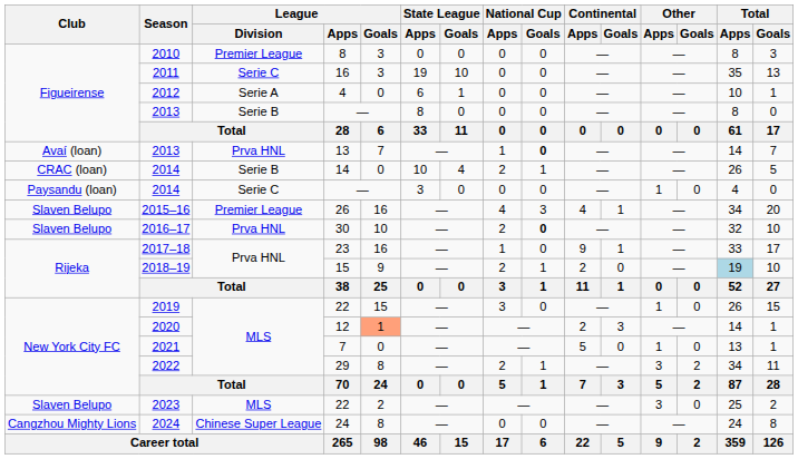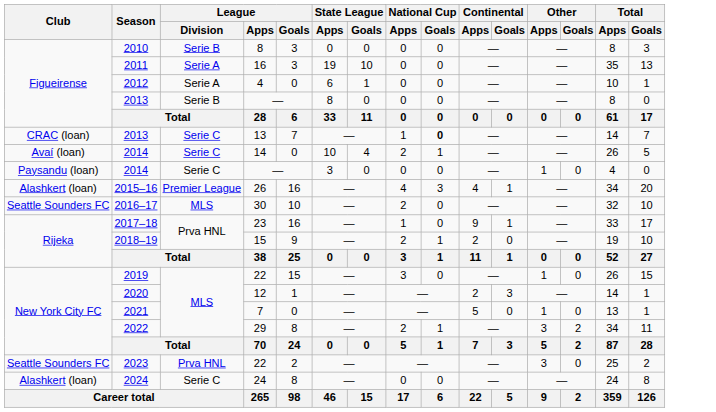 <table class="wikitable" style="text-align:center">
 <tr>
 <th rowspan="2">Club</th>
 <th rowspan="2">Season</th>
 <th colspan="3">League</th>
 <th colspan="2">State League</th>
 <th colspan="2">National Cup</th>
 <th colspan="2">Continental</th>
 <th colspan="2">Other</th>
 <th colspan="2">Total</th>
 </tr>
 <tr>
 <th>Division</th>
 <th>Apps</th>
 <th>Goals</th>
 <th>Apps</th>
 <th>Goals</th>
 <th>Apps</th>
 <th>Goals</th>
 <th>Apps</th>
 <th>Goals</th>
 <th>Apps</th>
 <th>Goals</th>
 <th>Apps</th>
 <th>Goals</th>
 </tr>
 <tr>
 <td rowspan="5"><a href='#'>Figueirense</a></td>
 <td><a href='#'>2010</a></td>
-<td><a href='#'>Premier League</a></td>
+<td><a href='#'>Serie B</a></td>
 <td>8</td>
 <td>3</td>
 <td>0</td>
 <td>0</td>
 <td>0</td>
 <td>0</td>
 <td colspan="2">—</td>
 <td colspan="2">—</td>
 <td>8</td>
 <td>3</td>
 </tr>
 <tr>
 <td><a href='#'>2011</a></td>
-<td><a href='#'>Serie C</a></td>
+<td><a href='#'>Serie A</a></td>
 <td>16</td>
 <td>3</td>
 <td>19</td>
 <td>10</td>
 <td>0</td>
 <td>0</td>
 <td colspan="2">—</td>
 <td colspan="2">—</td>
 <td>35</td>
 <td>13</td>
 </tr>
 <tr>
 <td><a href='#'>2012</a></td>
 <td>Serie A</td>
 <td>4</td>
 <td>0</td>
 <td>6</td>
 <td>1</td>
 <td>0</td>
 <td>0</td>
 <td colspan="2">—</td>
 <td colspan="2">—</td>
 <td>10</td>
 <td>1</td>
 </tr>
 <tr>
 <td><a href='#'>2013</a></td>
 <td>Serie B</td>
 <td colspan="2">—</td>
 <td>8</td>
 <td>0</td>
 <td>0</td>
 <td>0</td>
 <td colspan="2">—</td>
 <td colspan="2">—</td>
 <td>8</td>
 <td>0</td>
 </tr>
 <tr>
 <th colspan="2">Total</th>
 <th>28</th>
 <th>6</th>
 <th>33</th>
 <th>11</th>
 <th>0</th>
 <th>0</th>
 <th>0</th>
 <th>0</th>
 <th>0</th>
 <th>0</th>
 <th>61</th>
 <th>17</th>
 </tr>
 <tr>
-<td><a href='#'>Avaí</a> (loan)</td>
+<td><a href='#'>CRAC</a> (loan)</td>
 <td><a href='#'>2013</a></td>
-<td><a href='#'>Prva HNL</a></td>
+<td><a href='#'>Serie C</a></td>
 <td>13</td>
 <td>7</td>
 <td colspan="2">—</td>
 <td>1</td>
 <td><strong>0</strong></td>
 <td colspan="2">—</td>
 <td colspan="2">—</td>
 <td>14</td>
 <td>7</td>
 </tr>
 <tr>
-<td><a href='#'>CRAC</a> (loan)</td>
+<td><a href='#'>Avaí</a> (loan)</td>
 <td><a href='#'>2014</a></td>
-<td>Serie B</td>
+<td><a href='#'>Serie C</a></td>
 <td>14</td>
 <td>0</td>
 <td>10</td>
 <td>4</td>
 <td>2</td>
 <td>1</td>
 <td colspan="2">—</td>
 <td colspan="2">—</td>
 <td>26</td>
 <td>5</td>
 </tr>
 <tr>
 <td><a href='#'>Paysandu</a>  (loan)</td>
 <td><a href='#'>2014</a></td>
 <td>Serie C</td>
 <td colspan="2">—</td>
 <td>3</td>
 <td>0</td>
 <td>0</td>
 <td>0</td>
 <td colspan="2">—</td>
 <td>1</td>
 <td>0</td>
 <td>4</td>
 <td>0</td>
 </tr>
 <tr>
-<td><a href='#'>Slaven Belupo</a></td>
+<td><a href='#'>Alashkert</a> (loan)</td>
 <td><a href='#'>2015–16</a></td>
 <td><a href='#'>Premier League</a></td>
 <td>26</td>
 <td>16</td>
 <td colspan="2">—</td>
 <td>4</td>
 <td>3</td>
 <td>4</td>
 <td>1</td>
 <td colspan="2">—</td>
 <td>34</td>
 <td>20</td>
 </tr>
 <tr>
-<td><a href='#'>Slaven Belupo</a></td>
+<td><a href='#'>Seattle Sounders FC</a></td>
 <td><a href='#'>2016–17</a></td>
-<td><a href='#'>Prva HNL</a></td>
+<td><a href='#'>MLS</a></td>
 <td>30</td>
 <td>10</td>
 <td colspan="2">—</td>
 <td>2</td>
-<td><strong>0</strong></td>
+<td>0</td>
 <td colspan="2">—</td>
 <td colspan="2">—</td>
 <td>32</td>
 <td>10</td>
 </tr>
 <tr>
 <td rowspan="3"><a href='#'>Rijeka</a></td>
 <td><a href='#'>2017–18</a></td>
 <td rowspan="2">Prva HNL</td>
 <td>23</td>
 <td>16</td>
 <td colspan="2">—</td>
 <td>1</td>
 <td>0</td>
 <td>9</td>
 <td>1</td>
 <td colspan="2">—</td>
 <td>33</td>
 <td>17</td>
 </tr>
 <tr>
 <td><a href='#'>2018–19</a></td>
 <td>15</td>
 <td>9</td>
 <td colspan="2">—</td>
 <td>2</td>
 <td>1</td>
 <td>2</td>
 <td>0</td>
 <td colspan="2">—</td>
-<td style="background: lightblue;">19</td>
+<td>19</td>
 <td>10</td>
 </tr>
 <tr>
 <th colspan="2">Total</th>
 <th>38</th>
 <th>25</th>
 <th>0</th>
 <th>0</th>
 <th>3</th>
 <th>1</th>
 <th>11</th>
 <th>1</th>
 <th>0</th>
 <th>0</th>
 <th>52</th>
 <th>27</th>
 </tr>
 <tr>
 <td rowspan="5"><a href='#'>New York City FC</a></td>
 <td><a href='#'>2019</a></td>
 <td rowspan="4"><a href='#'>MLS</a></td>
 <td>22</td>
 <td>15</td>
 <td colspan="2">—</td>
 <td>3</td>
 <td>0</td>
 <td colspan="2">—</td>
 <td>1</td>
 <td>0</td>
 <td>26</td>
 <td>15</td>
 </tr>
 <tr>
 <td><a href='#'>2020</a></td>
 <td>12</td>
-<td style="background: lightsalmon;">1</td>
+<td>1</td>
 <td colspan="2">—</td>
 <td colspan="2">—</td>
 <td>2</td>
 <td>3</td>
 <td colspan="2">—</td>
 <td>14</td>
 <td>1</td>
 </tr>
 <tr>
 <td><a href='#'>2021</a></td>
 <td>7</td>
 <td>0</td>
 <td colspan="2">—</td>
 <td colspan="2">—</td>
 <td>5</td>
 <td>0</td>
 <td>1</td>
 <td>0</td>
 <td>13</td>
 <td>1</td>
 </tr>
 <tr>
 <td><a href='#'>2022</a></td>
 <td>29</td>
 <td>8</td>
 <td colspan="2">—</td>
 <td>2</td>
 <td>1</td>
 <td colspan="2">—</td>
 <td>3</td>
 <td>2</td>
 <td>34</td>
 <td>11</td>
 </tr>
 <tr>
 <th colspan="2">Total</th>
 <th>70</th>
 <th>24</th>
 <th>0</th>
 <th>0</th>
 <th>5</th>
 <th>1</th>
 <th>7</th>
 <th>3</th>
 <th>5</th>
 <th>2</th>
 <th>87</th>
 <th>28</th>
 </tr>
 <tr>
-<td><a href='#'>Slaven Belupo</a></td>
+<td><a href='#'>Seattle Sounders FC</a></td>
 <td><a href='#'>2023</a></td>
-<td><a href='#'>MLS</a></td>
+<td><a href='#'>Prva HNL</a></td>
 <td>22</td>
 <td>2</td>
 <td colspan="2">—</td>
 <td colspan="2">—</td>
 <td colspan="2">—</td>
 <td>3</td>
 <td>0</td>
 <td>25</td>
 <td>2</td>
 </tr>
 <tr>
-<td><a href='#'>Cangzhou Mighty Lions</a></td>
+<td><a href='#'>Alashkert</a> (loan)</td>
 <td><a href='#'>2024</a></td>
-<td><a href='#'>Chinese Super League</a></td>
+<td>Serie C</td>
 <td>24</td>
 <td>8</td>
 <td colspan="2">—</td>
 <td>0</td>
 <td>0</td>
 <td colspan="2">—</td>
 <td colspan="2">—</td>
 <td>24</td>
 <td>8</td>
 </tr>
 <tr>
 <th colspan="3">Career total</th>
 <th>265</th>
 <th>98</th>
 <th>46</th>
 <th>15</th>
 <th>17</th>
 <th>6</th>
 <th>22</th>
 <th>5</th>
 <th>9</th>
 <th>2</th>
 <th>359</th>
 <th>126</th>
 </tr>
 </table>
